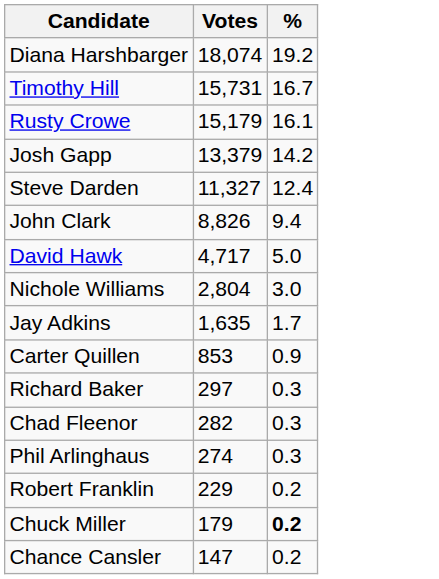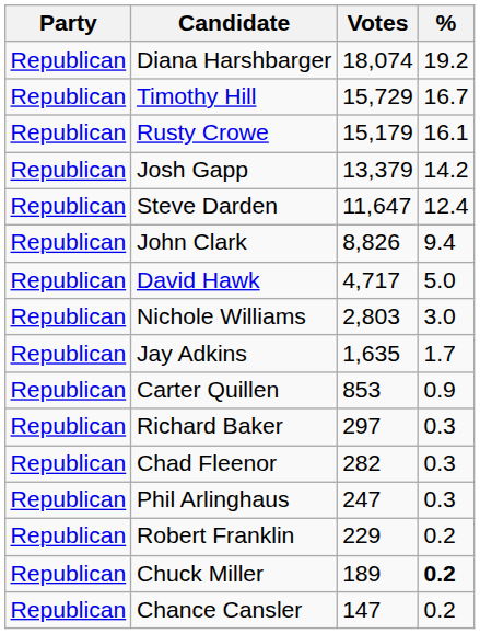 <table class="wikitable">
 <tr>
+<th>Party</th>
 <th>Candidate</th>
 <th>Votes</th>
 <th>%</th>
 </tr>
 <tr>
+<td><a href='#'>Republican</a></td>
 <td>Diana Harshbarger</td>
 <td>18,074</td>
 <td>19.2</td>
 </tr>
 <tr>
+<td><a href='#'>Republican</a></td>
 <td><a href='#'>Timothy Hill</a></td>
-<td>15,731</td>
+<td>15,729</td>
 <td>16.7</td>
 </tr>
 <tr>
+<td><a href='#'>Republican</a></td>
 <td><a href='#'>Rusty Crowe</a></td>
 <td>15,179</td>
 <td>16.1</td>
 </tr>
 <tr>
+<td><a href='#'>Republican</a></td>
 <td>Josh Gapp</td>
 <td>13,379</td>
 <td>14.2</td>
 </tr>
 <tr>
+<td><a href='#'>Republican</a></td>
 <td>Steve Darden</td>
-<td>11,327</td>
+<td>11,647</td>
 <td>12.4</td>
 </tr>
 <tr>
+<td><a href='#'>Republican</a></td>
 <td>John Clark</td>
 <td>8,826</td>
 <td>9.4</td>
 </tr>
 <tr>
+<td><a href='#'>Republican</a></td>
 <td><a href='#'>David Hawk</a></td>
 <td>4,717</td>
 <td>5.0</td>
 </tr>
 <tr>
+<td><a href='#'>Republican</a></td>
 <td>Nichole Williams</td>
-<td>2,804</td>
+<td>2,803</td>
 <td>3.0</td>
 </tr>
 <tr>
+<td><a href='#'>Republican</a></td>
 <td>Jay Adkins</td>
 <td>1,635</td>
 <td>1.7</td>
 </tr>
 <tr>
+<td><a href='#'>Republican</a></td>
 <td>Carter Quillen</td>
 <td>853</td>
 <td>0.9</td>
 </tr>
 <tr>
+<td><a href='#'>Republican</a></td>
 <td>Richard Baker</td>
 <td>297</td>
 <td>0.3</td>
 </tr>
 <tr>
+<td><a href='#'>Republican</a></td>
 <td>Chad Fleenor</td>
 <td>282</td>
 <td>0.3</td>
 </tr>
 <tr>
+<td><a href='#'>Republican</a></td>
 <td>Phil Arlinghaus</td>
-<td>274</td>
+<td>247</td>
 <td>0.3</td>
 </tr>
 <tr>
+<td><a href='#'>Republican</a></td>
 <td>Robert Franklin</td>
 <td>229</td>
 <td>0.2</td>
 </tr>
 <tr>
+<td><a href='#'>Republican</a></td>
 <td>Chuck Miller</td>
-<td>179</td>
+<td>189</td>
 <td><strong>0.2</strong></td>
 </tr>
 <tr>
+<td><a href='#'>Republican</a></td>
 <td>Chance Cansler</td>
 <td>147</td>
 <td>0.2</td>
 </tr>
 </table>
